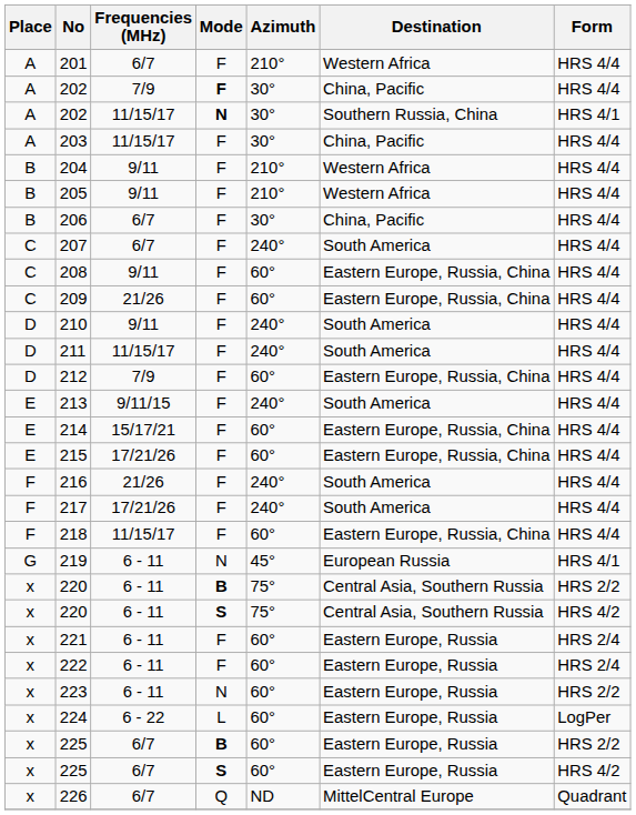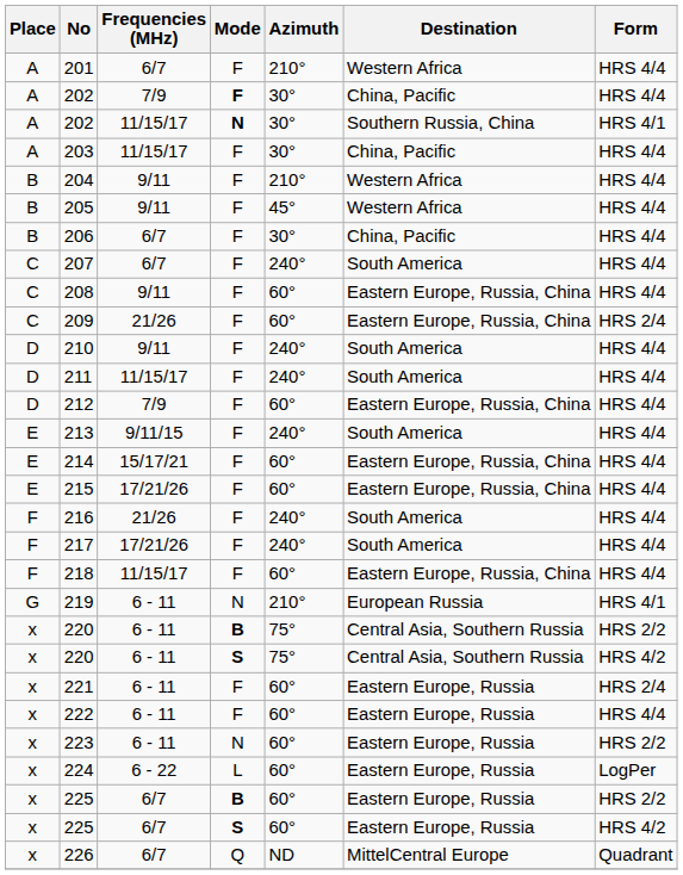 <table class="wikitable toptextcells">
 <tr>
 <th>Place</th>
 <th>No</th>
 <th>Frequencies<br>(MHz)</th>
 <th>Mode</th>
 <th>Azimuth</th>
 <th>Destination</th>
 <th>Form</th>
 </tr>
 <tr>
 <td align="center">A</td>
 <td>201</td>
 <td align="center">6/7</td>
 <td align="center">F</td>
 <td>210°</td>
 <td>Western Africa</td>
 <td>HRS 4/4</td>
 </tr>
 <tr>
 <td align="center">A</td>
 <td>202</td>
 <td align="center">7/9</td>
 <td align="center"><strong>F</strong></td>
 <td>30°</td>
 <td>China, Pacific</td>
 <td>HRS 4/4</td>
 </tr>
 <tr>
 <td align="center">A</td>
 <td>202</td>
 <td align="center">11/15/17</td>
 <td align="center"><strong>N</strong></td>
 <td>30°</td>
 <td>Southern Russia, China</td>
 <td>HRS 4/1</td>
 </tr>
 <tr>
 <td align="center">A</td>
 <td>203</td>
 <td align="center">11/15/17</td>
 <td align="center">F</td>
 <td>30°</td>
 <td>China, Pacific</td>
 <td>HRS 4/4</td>
 </tr>
 <tr>
 <td align="center">B</td>
 <td>204</td>
 <td align="center">9/11</td>
 <td align="center">F</td>
 <td>210°</td>
 <td>Western Africa</td>
 <td>HRS 4/4</td>
 </tr>
 <tr>
 <td align="center">B</td>
 <td>205</td>
 <td align="center">9/11</td>
 <td align="center">F</td>
-<td>210°</td>
+<td>45°</td>
 <td>Western Africa</td>
 <td>HRS 4/4</td>
 </tr>
 <tr>
 <td align="center">B</td>
 <td>206</td>
 <td align="center">6/7</td>
 <td align="center">F</td>
 <td>30°</td>
 <td>China, Pacific</td>
 <td>HRS 4/4</td>
 </tr>
 <tr>
 <td align="center">C</td>
 <td>207</td>
 <td align="center">6/7</td>
 <td align="center">F</td>
 <td>240°</td>
 <td>South America</td>
 <td>HRS 4/4</td>
 </tr>
 <tr>
 <td align="center">C</td>
 <td>208</td>
 <td align="center">9/11</td>
 <td align="center">F</td>
 <td>60°</td>
 <td>Eastern Europe, Russia, China</td>
 <td>HRS 4/4</td>
 </tr>
 <tr>
 <td align="center">C</td>
 <td>209</td>
 <td align="center">21/26</td>
 <td align="center">F</td>
 <td>60°</td>
 <td>Eastern Europe, Russia, China</td>
-<td>HRS 4/4</td>
+<td>HRS 2/4</td>
 </tr>
 <tr>
 <td align="center">D</td>
 <td>210</td>
 <td align="center">9/11</td>
 <td align="center">F</td>
 <td>240°</td>
 <td>South America</td>
 <td>HRS 4/4</td>
 </tr>
 <tr>
 <td align="center">D</td>
 <td>211</td>
 <td align="center">11/15/17</td>
 <td align="center">F</td>
 <td>240°</td>
 <td>South America</td>
 <td>HRS 4/4</td>
 </tr>
 <tr>
 <td align="center">D</td>
 <td>212</td>
 <td align="center">7/9</td>
 <td align="center">F</td>
 <td>60°</td>
 <td>Eastern Europe, Russia, China</td>
 <td>HRS 4/4</td>
 </tr>
 <tr>
 <td align="center">E</td>
 <td>213</td>
 <td align="center">9/11/15</td>
 <td align="center">F</td>
 <td>240°</td>
 <td>South America</td>
 <td>HRS 4/4</td>
 </tr>
 <tr>
 <td align="center">E</td>
 <td>214</td>
 <td align="center">15/17/21</td>
 <td align="center">F</td>
 <td>60°</td>
 <td>Eastern Europe, Russia, China</td>
 <td>HRS 4/4</td>
 </tr>
 <tr>
 <td align="center">E</td>
 <td>215</td>
 <td align="center">17/21/26</td>
 <td align="center">F</td>
 <td>60°</td>
 <td>Eastern Europe, Russia, China</td>
 <td>HRS 4/4</td>
 </tr>
 <tr>
 <td align="center">F</td>
 <td>216</td>
 <td align="center">21/26</td>
 <td align="center">F</td>
 <td>240°</td>
 <td>South America</td>
 <td>HRS 4/4</td>
 </tr>
 <tr>
 <td align="center">F</td>
 <td>217</td>
 <td align="center">17/21/26</td>
 <td align="center">F</td>
 <td>240°</td>
 <td>South America</td>
 <td>HRS 4/4</td>
 </tr>
 <tr>
 <td align="center">F</td>
 <td>218</td>
 <td align="center">11/15/17</td>
 <td align="center">F</td>
 <td>60°</td>
 <td>Eastern Europe, Russia, China</td>
 <td>HRS 4/4</td>
 </tr>
 <tr>
 <td align="center">G</td>
 <td>219</td>
 <td align="center">6 - 11</td>
 <td align="center">N</td>
-<td>45°</td>
+<td>210°</td>
 <td>European Russia</td>
 <td>HRS 4/1</td>
 </tr>
 <tr>
 <td align="center">x</td>
 <td>220</td>
 <td align="center">6 - 11</td>
 <td align="center"><strong>B</strong></td>
 <td>75°</td>
 <td>Central Asia, Southern Russia</td>
 <td>HRS 2/2</td>
 </tr>
 <tr>
 <td align="center">x</td>
 <td>220</td>
 <td align="center">6 - 11</td>
 <td align="center"><strong>S</strong></td>
 <td>75°</td>
 <td>Central Asia, Southern Russia</td>
 <td>HRS 4/2</td>
 </tr>
 <tr>
 <td align="center">x</td>
 <td>221</td>
 <td align="center">6 - 11</td>
 <td align="center">F</td>
 <td>60°</td>
 <td>Eastern Europe, Russia</td>
 <td>HRS 2/4</td>
 </tr>
 <tr>
 <td align="center">x</td>
 <td>222</td>
 <td align="center">6 - 11</td>
 <td align="center">F</td>
 <td>60°</td>
 <td>Eastern Europe, Russia</td>
-<td>HRS 2/4</td>
+<td>HRS 4/4</td>
 </tr>
 <tr>
 <td align="center">x</td>
 <td>223</td>
 <td align="center">6 - 11</td>
 <td align="center">N</td>
 <td>60°</td>
 <td>Eastern Europe, Russia</td>
 <td>HRS 2/2</td>
 </tr>
 <tr>
 <td align="center">x</td>
 <td>224</td>
 <td align="center">6 - 22</td>
 <td align="center">L</td>
 <td>60°</td>
 <td>Eastern Europe, Russia</td>
 <td>LogPer</td>
 </tr>
 <tr>
 <td align="center">x</td>
 <td>225</td>
 <td align="center">6/7</td>
 <td align="center"><strong>B</strong></td>
 <td>60°</td>
 <td>Eastern Europe, Russia</td>
 <td>HRS 2/2</td>
 </tr>
 <tr>
 <td align="center">x</td>
 <td>225</td>
 <td align="center">6/7</td>
 <td align="center"><strong>S</strong></td>
 <td>60°</td>
 <td>Eastern Europe, Russia</td>
 <td>HRS 4/2</td>
 </tr>
 <tr>
 <td align="center">x</td>
 <td>226</td>
 <td align="center">6/7</td>
 <td align="center">Q</td>
 <td>ND</td>
 <td>MittelCentral Europe</td>
 <td>Quadrant</td>
 </tr>
 <tr>
 </tr>
 </table>
